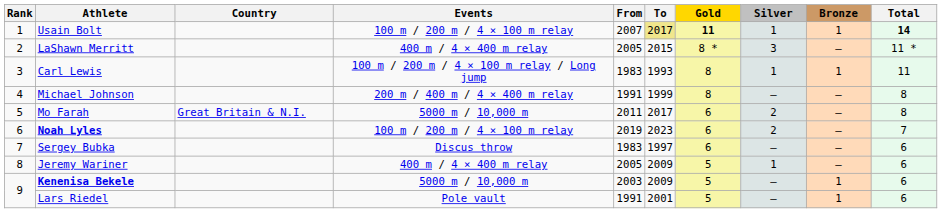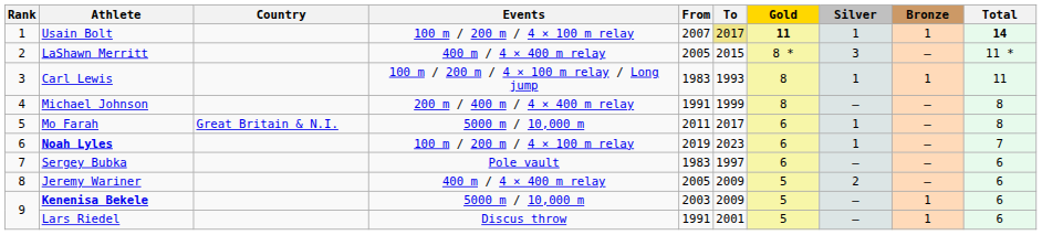 <table class="wikitable plainrowheaders" width=90% style="text-align:center;">
 <tr style="background-color:#EDEDED;">
 <th class="hintergrundfarbe5" style="width:1em">Rank</th>
 <th class="hintergrundfarbe5" style="width:15%">Athlete</th>
 <th class="hintergrundfarbe5" style="width:17%">Country</th>
 <th class="hintergrundfarbe5">Events</th>
 <th class="hintergrundfarbe5">From</th>
 <th class="hintergrundfarbe5">To</th>
 <th style="background:    gold; width:7%">Gold</th>
 <th style="background:  silver; width:7%">Silver</th>
 <th style="background: #CC9966; width:7%">Bronze</th>
 <th class="hintergrundfarbe5" style="width:7%">Total</th>
 </tr>
 <tr>
 <td>1</td>
 <td align="left"><a href='#'>Usain Bolt</a></td>
 <td align="left"></td>
 <td><a href='#'>100 m</a> / <a href='#'>200 m</a> / <a href='#'>4 × 100 m relay</a></td>
 <td>2007</td>
 <td style="background: khaki;">2017</td>
 <td bgcolor="#F7F6A8"><strong>11</strong></td>
 <td bgcolor="#DCE5E5">1</td>
 <td bgcolor="#FFDAB9">1</td>
 <td bgcolor="#E7FAEC"><strong>14</strong></td>
 </tr>
 <tr align="center">
 <td>2</td>
 <td align="left"><a href='#'>LaShawn Merritt</a></td>
 <td align="left"></td>
 <td><a href='#'>400 m</a> / <a href='#'>4 × 400 m relay</a></td>
 <td>2005</td>
 <td>2015</td>
 <td bgcolor="#F7F6A8"> 8 *</td>
 <td bgcolor="#DCE5E5">3</td>
 <td bgcolor="#FFDAB9">–</td>
 <td bgcolor="#E7FAEC"> 11 *</td>
 </tr>
 <tr align="center">
 <td>3</td>
 <td align="left"><a href='#'>Carl Lewis</a></td>
 <td align="left"></td>
 <td><a href='#'>100 m</a> / <a href='#'>200 m</a> / <a href='#'>4 × 100 m relay</a> / <a href='#'>Long jump</a></td>
 <td>1983</td>
 <td>1993</td>
 <td bgcolor="#F7F6A8">8</td>
 <td bgcolor="#DCE5E5">1</td>
 <td bgcolor="#FFDAB9">1</td>
 <td bgcolor="#E7FAEC">11</td>
 </tr>
 <tr align="center">
 <td>4</td>
 <td align="left"><a href='#'>Michael Johnson</a></td>
 <td align="left"></td>
 <td><a href='#'>200 m</a> / <a href='#'>400 m</a> / <a href='#'>4 × 400 m relay</a></td>
 <td>1991</td>
 <td>1999</td>
 <td bgcolor="#F7F6A8">8</td>
 <td bgcolor="#DCE5E5">–</td>
 <td bgcolor="#FFDAB9">–</td>
 <td bgcolor="#E7FAEC">8</td>
 </tr>
 <tr align="center">
 <td>5</td>
 <td align="left"><a href='#'>Mo Farah</a></td>
 <td align="left"> <a href='#'>Great Britain & N.I.</a></td>
 <td><a href='#'>5000 m</a> / <a href='#'>10,000 m</a></td>
 <td>2011</td>
 <td>2017</td>
 <td bgcolor="#F7F6A8">6</td>
-<td bgcolor="#DCE5E5">2</td>
+<td bgcolor="#DCE5E5">1</td>
 <td bgcolor="#FFDAB9">–</td>
 <td bgcolor="#E7FAEC">8</td>
 </tr>
 <tr align="center">
 <td>6</td>
 <td align="left"><strong><a href='#'>Noah Lyles</a></strong></td>
 <td align="left"></td>
 <td><a href='#'>100 m</a> / <a href='#'>200 m</a> / <a href='#'>4 × 100 m relay</a></td>
 <td>2019</td>
 <td>2023</td>
 <td bgcolor="#F7F6A8">6</td>
-<td bgcolor="#DCE5E5">2</td>
+<td bgcolor="#DCE5E5">1</td>
 <td bgcolor="#FFDAB9">–</td>
 <td bgcolor="#E7FAEC">7</td>
 </tr>
 <tr align="center">
 <td>7</td>
 <td align="left"><a href='#'>Sergey Bubka</a></td>
 <td align="left"><br></td>
-<td><a href='#'>Discus throw</a></td>
+<td><a href='#'>Pole vault</a></td>
 <td>1983</td>
 <td>1997</td>
 <td bgcolor="#F7F6A8">6</td>
 <td bgcolor="#DCE5E5">–</td>
 <td bgcolor="#FFDAB9">–</td>
 <td bgcolor="#E7FAEC">6</td>
 </tr>
 <tr align="center">
 <td>8</td>
 <td align="left"><a href='#'>Jeremy Wariner</a></td>
 <td align="left"></td>
 <td><a href='#'>400 m</a> / <a href='#'>4 × 400 m relay</a></td>
 <td>2005</td>
 <td>2009</td>
 <td bgcolor="#F7F6A8">5</td>
-<td bgcolor="#DCE5E5">1</td>
+<td bgcolor="#DCE5E5">2</td>
 <td bgcolor="#FFDAB9">–</td>
 <td bgcolor="#E7FAEC">6</td>
 </tr>
 <tr align="center">
 <td rowspan="2">9</td>
 <td align="left"><strong><a href='#'>Kenenisa Bekele</a></strong></td>
 <td align="left"></td>
 <td><a href='#'>5000 m</a> / <a href='#'>10,000 m</a></td>
 <td>2003</td>
 <td>2009</td>
 <td bgcolor="#F7F6A8">5</td>
 <td bgcolor="#DCE5E5">–</td>
 <td bgcolor="#FFDAB9">1</td>
 <td bgcolor="#E7FAEC">6</td>
 </tr>
 <tr align="center">
 <td align="left"><a href='#'>Lars Riedel</a></td>
 <td align="left"></td>
-<td><a href='#'>Pole vault</a></td>
+<td><a href='#'>Discus throw</a></td>
 <td>1991</td>
 <td>2001</td>
 <td bgcolor="#F7F6A8">5</td>
 <td bgcolor="#DCE5E5">–</td>
 <td bgcolor="#FFDAB9">1</td>
 <td bgcolor="#E7FAEC">6</td>
 </tr>
 </table>
